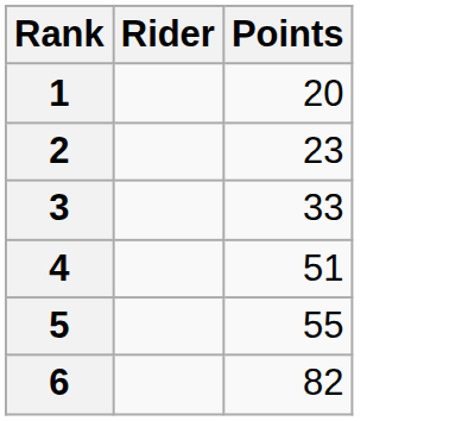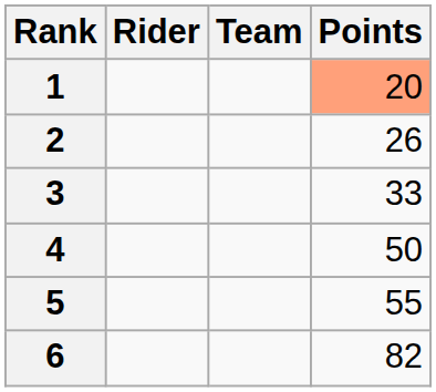 <table class="wikitable">
 <tr>
 <th scope="col">Rank</th>
 <th scope="col">Rider</th>
+<th scope="col">Team</th>
 <th scope="col">Points</th>
 </tr>
 <tr>
 <th scope="row">1</th>
 <td> </td>
-<td style="text-align:right;">20</td>
+<td></td>
+<td style="background: lightsalmon; text-align:right;">20</td>
 </tr>
 <tr>
 <th scope="row">2</th>
 <td></td>
-<td style="text-align:right;">23</td>
+<td></td>
+<td style="text-align:right;">26</td>
 </tr>
 <tr>
 <th scope="row">3</th>
+<td></td>
 <td></td>
 <td style="text-align:right;">33</td>
 </tr>
 <tr>
 <th scope="row">4</th>
 <td> </td>
-<td style="text-align:right;">51</td>
+<td></td>
+<td style="text-align:right;">50</td>
 </tr>
 <tr>
 <th scope="row">5</th>
+<td></td>
 <td></td>
 <td style="text-align:right;">55</td>
 </tr>
 <tr>
 <th scope="row">6</th>
 <td></td>
+<td></td>
 <td style="text-align:right;">82</td>
 </tr>
 </table>
